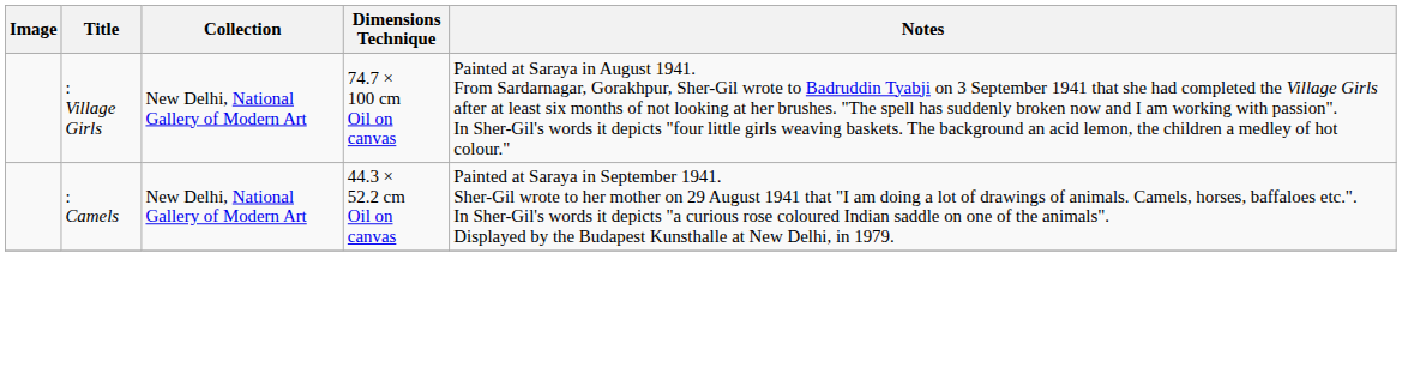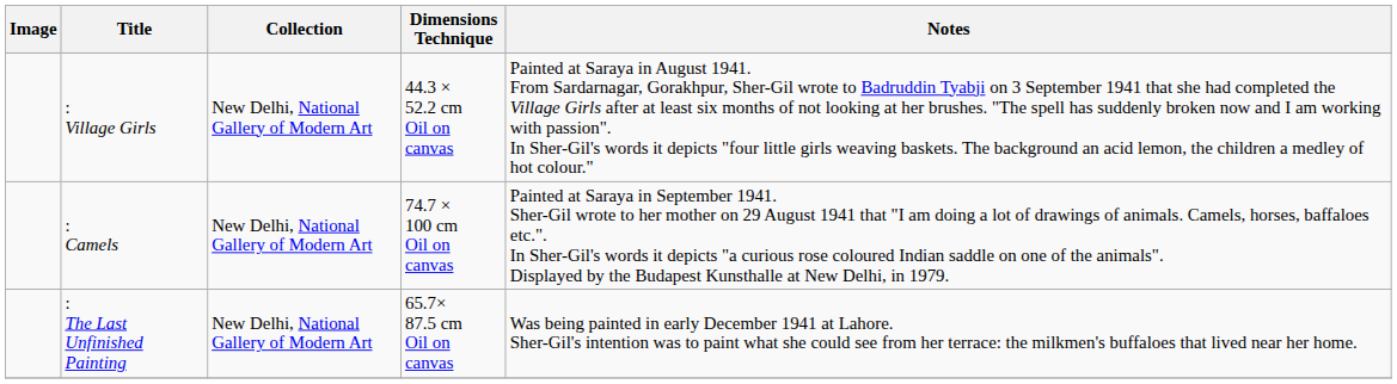 <table class="wikitable plainrowheaders sortable">
 <tr style="background:#ccc; text-align:center;">
 <th scope="col" class="unsortable">Image</th>
 <th scope="col">Title</th>
 <th scope="col">Collection</th>
 <th scope="col">Dimensions<br>Technique</th>
 <th scope="col" class="unsortable">Notes </th>
 </tr>
 <tr>
 <td></td>
 <td>:<br><em>Village Girls</em></td>
 <td>New Delhi, <a href='#'>National Gallery of Modern Art</a></td>
-<td>74.7 × 100 cm<br><a href='#'>Oil on canvas</a></td>
+<td>44.3 × 52.2 cm<br><a href='#'>Oil on canvas</a></td>
 <td>Painted at Saraya in August 1941.<br>From Sardarnagar, Gorakhpur, Sher-Gil wrote to <a href='#'>Badruddin Tyabji</a> on 3 September 1941 that she had completed the <em>Village Girls</em> after at least six months of not looking at her brushes. "The spell has suddenly broken now and I am working with passion".<br>In Sher-Gil's words it depicts "four little girls weaving baskets. The background an acid lemon, the children a medley of hot colour."</td>
 </tr>
 <tr>
 <td></td>
 <td>:<br><em>Camels</em></td>
 <td>New Delhi, <a href='#'>National Gallery of Modern Art</a></td>
-<td>44.3 × 52.2 cm<br><a href='#'>Oil on canvas</a></td>
+<td>74.7 × 100 cm<br><a href='#'>Oil on canvas</a></td>
 <td>Painted at Saraya in September 1941.<br>Sher-Gil wrote to her mother on 29 August 1941 that "I am doing a lot of drawings of animals. Camels, horses, baffaloes etc.".<br>In Sher-Gil's words it depicts "a curious rose coloured Indian saddle on one of the animals".<br>Displayed by the Budapest Kunsthalle at New Delhi, in 1979.</td>
+</tr>
+<tr>
+<td></td>
+<td>:<br><em><a href='#'>The Last Unfinished Painting</a></em></td>
+<td>New Delhi, <a href='#'>National Gallery of Modern Art</a></td>
+<td>65.7× 87.5 cm<br><a href='#'>Oil on canvas</a></td>
+<td>Was being painted in early December 1941 at Lahore.<br>Sher-Gil's intention was to paint what she could see from her terrace: the milkmen's buffaloes that lived near her home.</td>
 </tr>
 <tr>
 </tr>
 </table>
